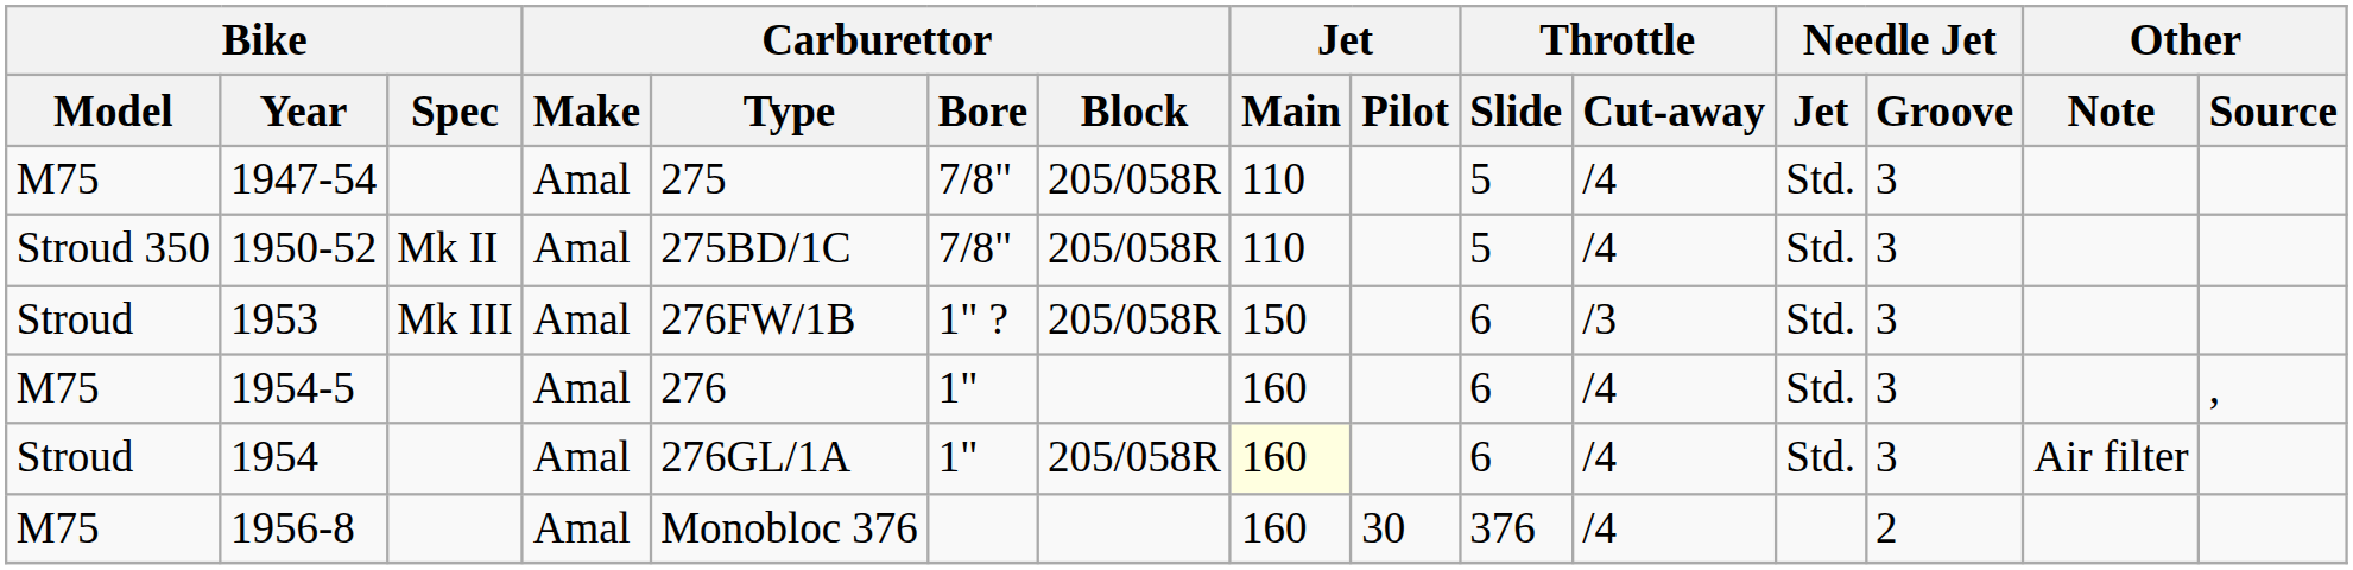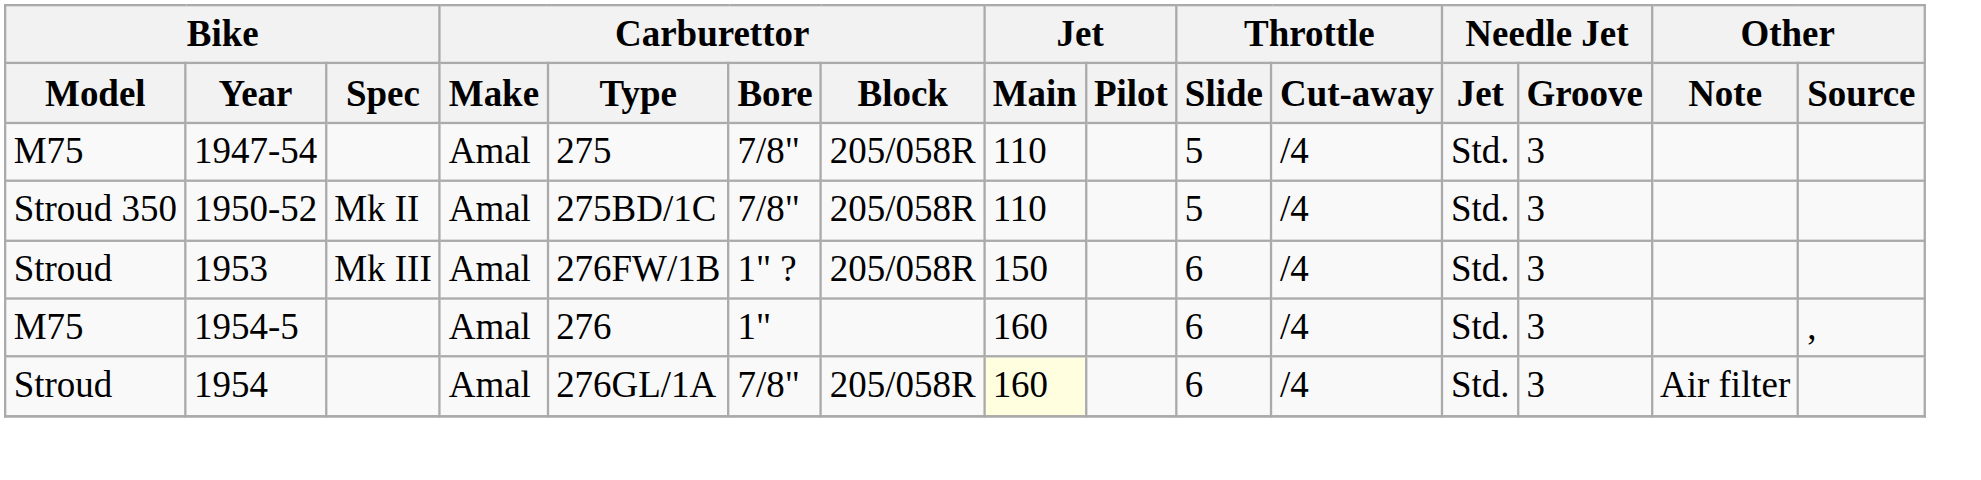 <table class="wikitable">
 <tr>
 <th colspan="3">Bike</th>
 <th colspan="4">Carburettor</th>
 <th colspan="2">Jet</th>
 <th colspan="2">Throttle</th>
 <th colspan="2">Needle Jet</th>
 <th colspan="2">Other</th>
 </tr>
 <tr>
 <th>Model</th>
 <th>Year</th>
 <th>Spec</th>
 <th>Make</th>
 <th>Type</th>
 <th>Bore</th>
 <th>Block</th>
 <th>Main</th>
 <th>Pilot</th>
 <th>Slide</th>
 <th>Cut-away</th>
 <th>Jet</th>
 <th>Groove</th>
 <th>Note</th>
 <th>Source</th>
 </tr>
 <tr>
 <td>M75</td>
 <td>1947-54</td>
 <td></td>
 <td>Amal</td>
 <td>275</td>
 <td>7/8"</td>
 <td>205/058R</td>
 <td>110</td>
 <td></td>
 <td>5</td>
 <td>/4</td>
 <td>Std.</td>
 <td>3</td>
 <td></td>
 <td></td>
 </tr>
 <tr>
 <td>Stroud 350</td>
 <td>1950-52</td>
 <td>Mk II</td>
 <td>Amal</td>
 <td>275BD/1C</td>
 <td>7/8"</td>
 <td>205/058R</td>
 <td>110</td>
 <td></td>
 <td>5</td>
 <td>/4</td>
 <td>Std.</td>
 <td>3</td>
 <td></td>
 <td></td>
 </tr>
 <tr>
 <td>Stroud</td>
 <td>1953</td>
 <td>Mk III</td>
 <td>Amal</td>
 <td>276FW/1B</td>
 <td>1" ?</td>
 <td>205/058R</td>
 <td>150</td>
 <td></td>
 <td>6</td>
-<td>/3</td>
+<td>/4</td>
 <td>Std.</td>
 <td>3</td>
 <td></td>
 <td></td>
 </tr>
 <tr>
 <td>M75</td>
 <td>1954-5</td>
 <td></td>
 <td>Amal</td>
 <td>276</td>
 <td>1"</td>
 <td></td>
 <td>160</td>
 <td></td>
 <td>6</td>
 <td>/4</td>
 <td>Std.</td>
 <td>3</td>
 <td></td>
 <td>,</td>
 </tr>
 <tr>
 <td>Stroud</td>
 <td>1954</td>
 <td></td>
 <td>Amal</td>
 <td>276GL/1A</td>
-<td>1"</td>
+<td>7/8"</td>
 <td>205/058R</td>
 <td style="background: lightyellow;">160</td>
 <td></td>
 <td>6</td>
 <td>/4</td>
 <td>Std.</td>
 <td>3</td>
 <td>Air filter</td>
 <td></td>
 </tr>
 <tr>
-<td>M75</td>
-<td>1956-8</td>
-<td></td>
-<td>Amal</td>
-<td>Monobloc 376</td>
-<td></td>
-<td></td>
-<td>160</td>
-<td>30</td>
-<td>376</td>
-<td>/4</td>
-<td></td>
-<td>2</td>
-<td></td>
-<td></td>
-</tr>
-<tr>
 </tr>
 </table>
